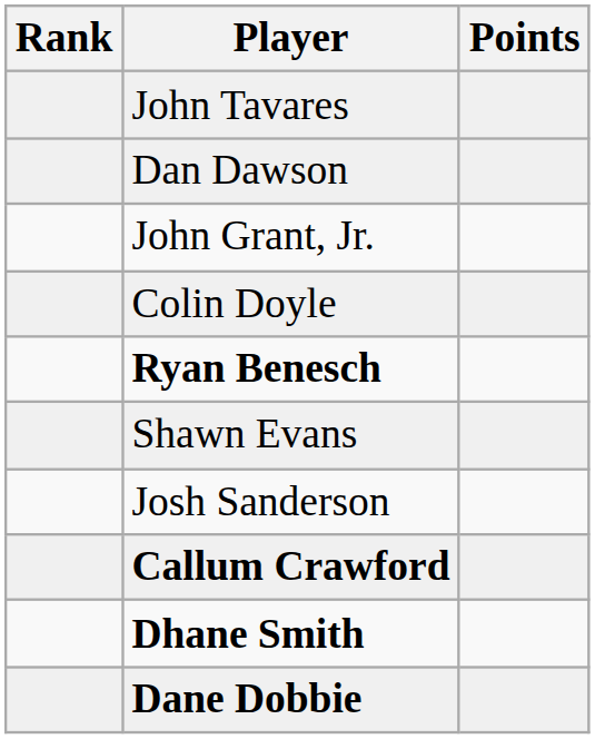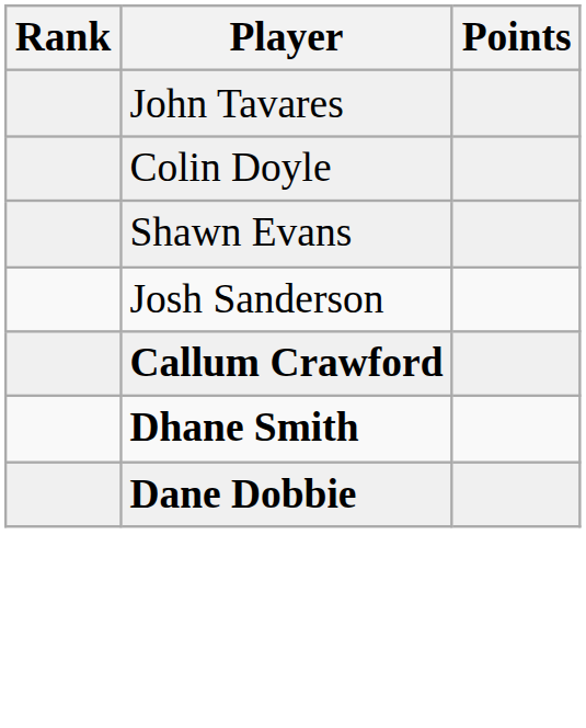 <table class="wikitable">
 <tr align="left" bgcolor="#e0e0e0">
 <th>Rank</th>
 <th>Player</th>
 <th>Points</th>
 </tr>
 <tr align="left" bgcolor="#f0f0f0">
 <td></td>
 <td>John Tavares</td>
 <td></td>
 </tr>
 <tr align="left" bgcolor="#f0f0f0">
 <td></td>
-<td>Dan Dawson</td>
-<td></td>
-</tr>
-<tr align="left">
-<td></td>
-<td>John Grant, Jr.</td>
-<td></td>
-</tr>
-<tr align="left" bgcolor="#f0f0f0">
-<td></td>
 <td>Colin Doyle</td>
-<td></td>
-</tr>
-<tr align="left">
-<td></td>
-<td><strong>Ryan Benesch</strong></td>
 <td></td>
 </tr>
 <tr align="left" bgcolor="#f0f0f0">
 <td></td>
 <td>Shawn Evans</td>
 <td></td>
 </tr>
 <tr align="left">
 <td></td>
 <td>Josh Sanderson</td>
 <td></td>
 </tr>
 <tr align="left" bgcolor="#f0f0f0">
 <td></td>
 <td><strong>Callum Crawford</strong></td>
 <td></td>
 </tr>
 <tr align="left">
 <td></td>
 <td><strong>Dhane Smith</strong></td>
 <td></td>
 </tr>
 <tr align="left" bgcolor="#f0f0f0">
 <td></td>
 <td><strong>Dane Dobbie</strong></td>
 <td></td>
 </tr>
 </table>
